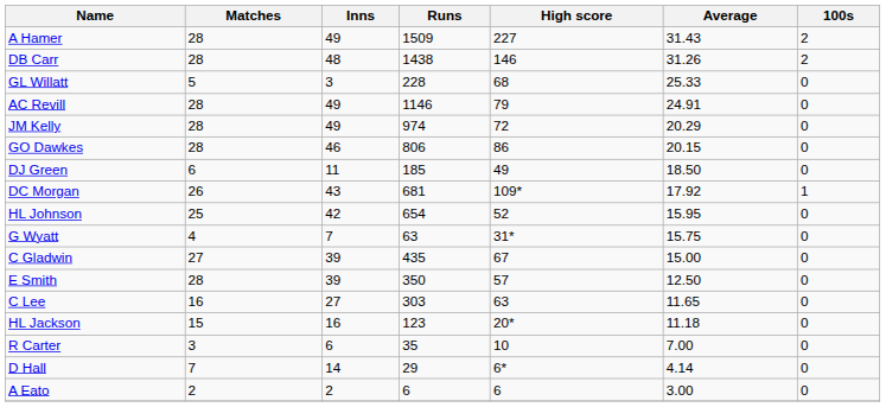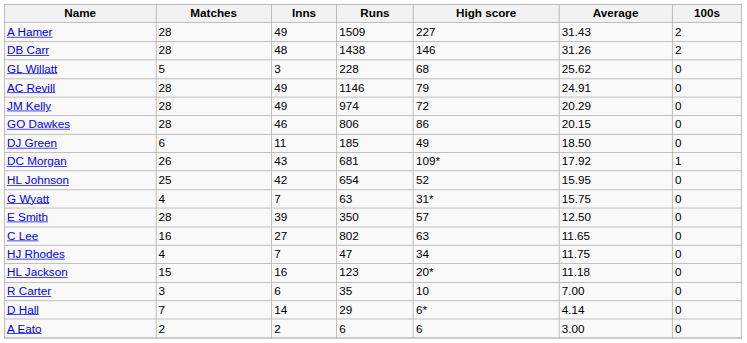 <table class="wikitable sortable" width="80%">
 <tr bgcolor="#efefef">
 <th>Name</th>
 <th>Matches</th>
 <th>Inns</th>
 <th>Runs</th>
 <th>High score</th>
 <th>Average</th>
 <th>100s</th>
 </tr>
 <tr>
 <td><a href='#'>A Hamer</a></td>
 <td>28</td>
 <td>49</td>
 <td>1509</td>
 <td>227</td>
 <td>31.43</td>
 <td>2</td>
 </tr>
 <tr>
 <td><a href='#'>DB Carr</a></td>
 <td>28</td>
 <td>48</td>
 <td>1438</td>
 <td>146</td>
 <td>31.26</td>
 <td>2</td>
 </tr>
 <tr>
 <td><a href='#'>GL Willatt</a></td>
 <td>5</td>
 <td>3</td>
 <td>228</td>
 <td>68</td>
-<td>25.33</td>
+<td>25.62</td>
 <td>0</td>
 </tr>
 <tr>
 <td><a href='#'>AC Revill</a></td>
 <td>28</td>
 <td>49</td>
 <td>1146</td>
 <td>79</td>
 <td>24.91</td>
 <td>0</td>
 </tr>
 <tr>
 <td><a href='#'>JM Kelly</a></td>
 <td>28</td>
 <td>49</td>
 <td>974</td>
 <td>72</td>
 <td>20.29</td>
 <td>0</td>
 </tr>
 <tr>
 <td><a href='#'>GO Dawkes</a></td>
 <td>28</td>
 <td>46</td>
 <td>806</td>
 <td>86</td>
 <td>20.15</td>
 <td>0</td>
 </tr>
 <tr>
 <td><a href='#'>DJ Green</a></td>
 <td>6</td>
 <td>11</td>
 <td>185</td>
 <td>49</td>
 <td>18.50</td>
 <td>0</td>
 </tr>
 <tr>
 <td><a href='#'>DC Morgan</a></td>
 <td>26</td>
 <td>43</td>
 <td>681</td>
 <td>109*</td>
 <td>17.92</td>
 <td>1</td>
 </tr>
 <tr>
 <td><a href='#'>HL Johnson</a></td>
 <td>25</td>
 <td>42</td>
 <td>654</td>
 <td>52</td>
 <td>15.95</td>
 <td>0</td>
 </tr>
 <tr>
 <td><a href='#'>G Wyatt</a></td>
 <td>4</td>
 <td>7</td>
 <td>63</td>
 <td>31*</td>
 <td>15.75</td>
 <td>0</td>
 </tr>
 <tr>
-<td><a href='#'>C Gladwin</a></td>
-<td>27</td>
-<td>39</td>
-<td>435</td>
-<td>67</td>
-<td>15.00</td>
-<td>0</td>
-</tr>
-<tr>
 <td><a href='#'>E Smith</a></td>
 <td>28</td>
 <td>39</td>
 <td>350</td>
 <td>57</td>
 <td>12.50</td>
 <td>0</td>
 </tr>
 <tr>
 <td><a href='#'>C Lee</a></td>
 <td>16</td>
 <td>27</td>
-<td>303</td>
+<td>802</td>
 <td>63</td>
 <td>11.65</td>
+<td>0</td>
+</tr>
+<tr>
+<td><a href='#'>HJ Rhodes</a></td>
+<td>4</td>
+<td>7</td>
+<td>47</td>
+<td>34</td>
+<td>11.75</td>
 <td>0</td>
 </tr>
 <tr>
 <td><a href='#'>HL Jackson</a></td>
 <td>15</td>
 <td>16</td>
 <td>123</td>
 <td>20*</td>
 <td>11.18</td>
 <td>0</td>
 </tr>
 <tr>
 <td><a href='#'>R Carter</a></td>
 <td>3</td>
 <td>6</td>
 <td>35</td>
 <td>10</td>
 <td>7.00</td>
 <td>0</td>
 </tr>
 <tr>
 <td><a href='#'>D Hall</a></td>
 <td>7</td>
 <td>14</td>
 <td>29</td>
 <td>6*</td>
 <td>4.14</td>
 <td>0</td>
 </tr>
 <tr>
 <td><a href='#'>A Eato</a></td>
 <td>2</td>
 <td>2</td>
 <td>6</td>
 <td>6</td>
 <td>3.00</td>
 <td>0</td>
 </tr>
 <tr>
 </tr>
 </table>
